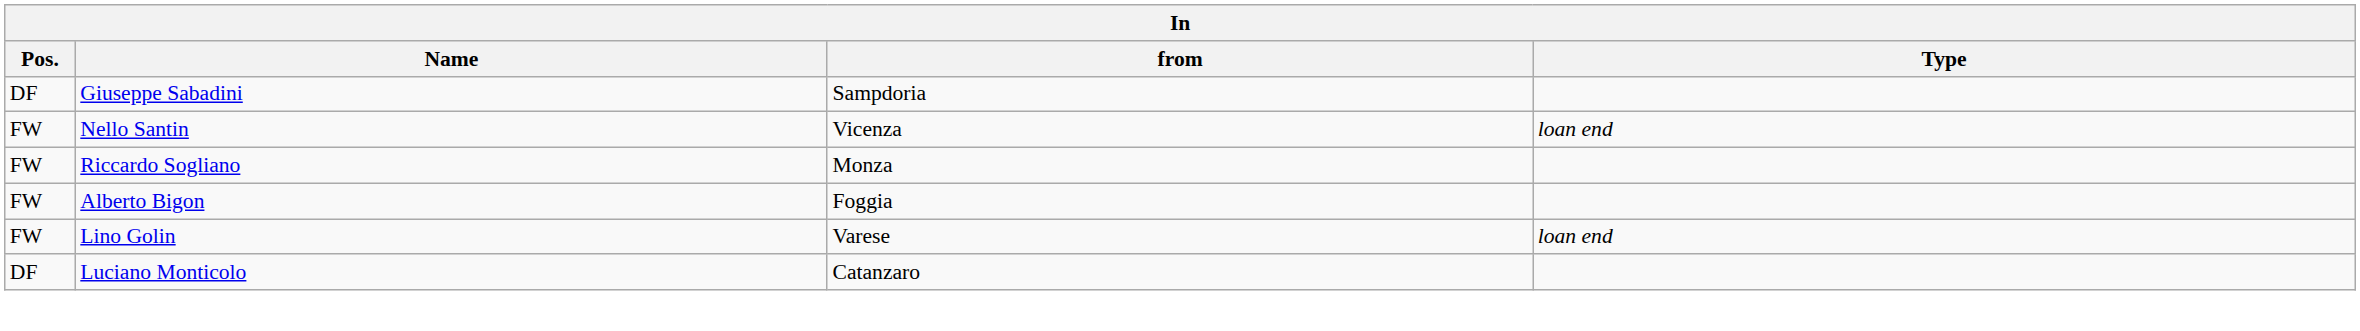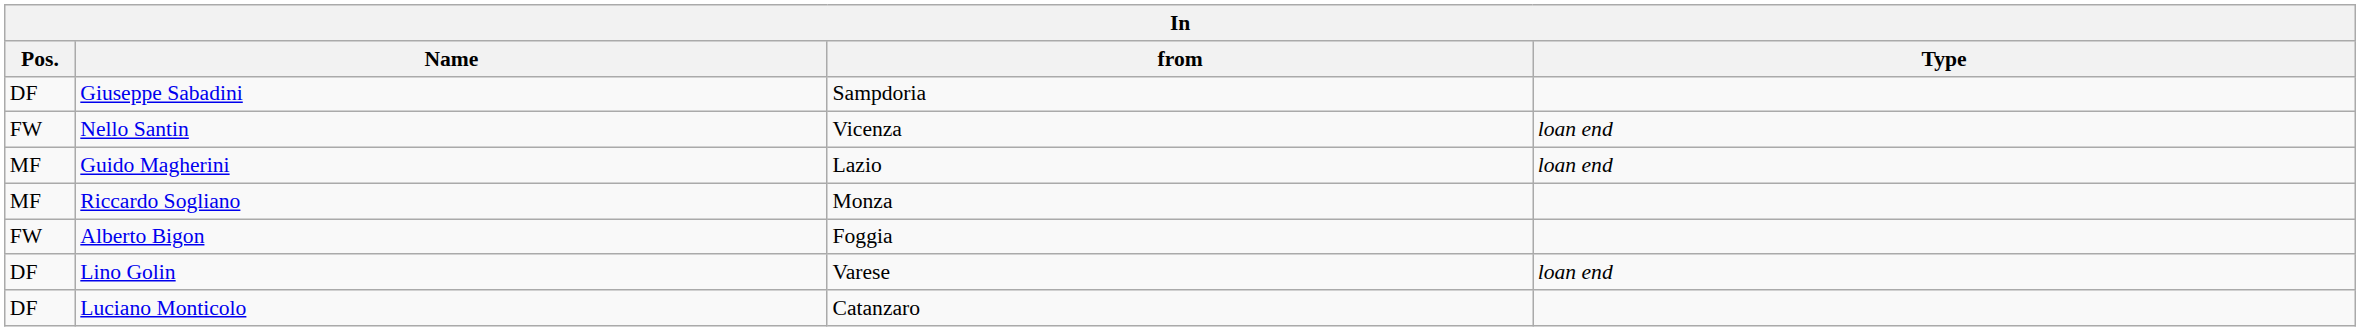 <table class="wikitable" style="font-size:90%;width:99%;">
 <tr>
 <th colspan="4">In</th>
 </tr>
 <tr>
 <th width=3%>Pos.</th>
 <th width=32%>Name</th>
 <th width=30%>from</th>
 <th width=35%>Type</th>
 </tr>
 <tr>
 <td>DF</td>
 <td><a href='#'>Giuseppe Sabadini</a></td>
 <td>Sampdoria</td>
 <td></td>
 </tr>
 <tr>
 <td>FW</td>
 <td><a href='#'>Nello Santin</a></td>
 <td>Vicenza</td>
 <td><em>loan end</em></td>
 </tr>
 <tr>
-<td>FW</td>
+<td>MF</td>
+<td><a href='#'>Guido Magherini</a></td>
+<td>Lazio</td>
+<td><em>loan end</em></td>
+</tr>
+<tr>
+<td>MF</td>
 <td><a href='#'>Riccardo Sogliano</a></td>
 <td>Monza</td>
 <td></td>
 </tr>
 <tr>
 <td>FW</td>
 <td><a href='#'>Alberto Bigon</a></td>
 <td>Foggia</td>
 <td></td>
 </tr>
 <tr>
-<td>FW</td>
+<td>DF</td>
 <td><a href='#'>Lino Golin</a></td>
 <td>Varese</td>
 <td><em>loan end</em></td>
 </tr>
 <tr>
 <td>DF</td>
 <td><a href='#'>Luciano Monticolo</a></td>
 <td>Catanzaro</td>
 <td></td>
 </tr>
 </table>
